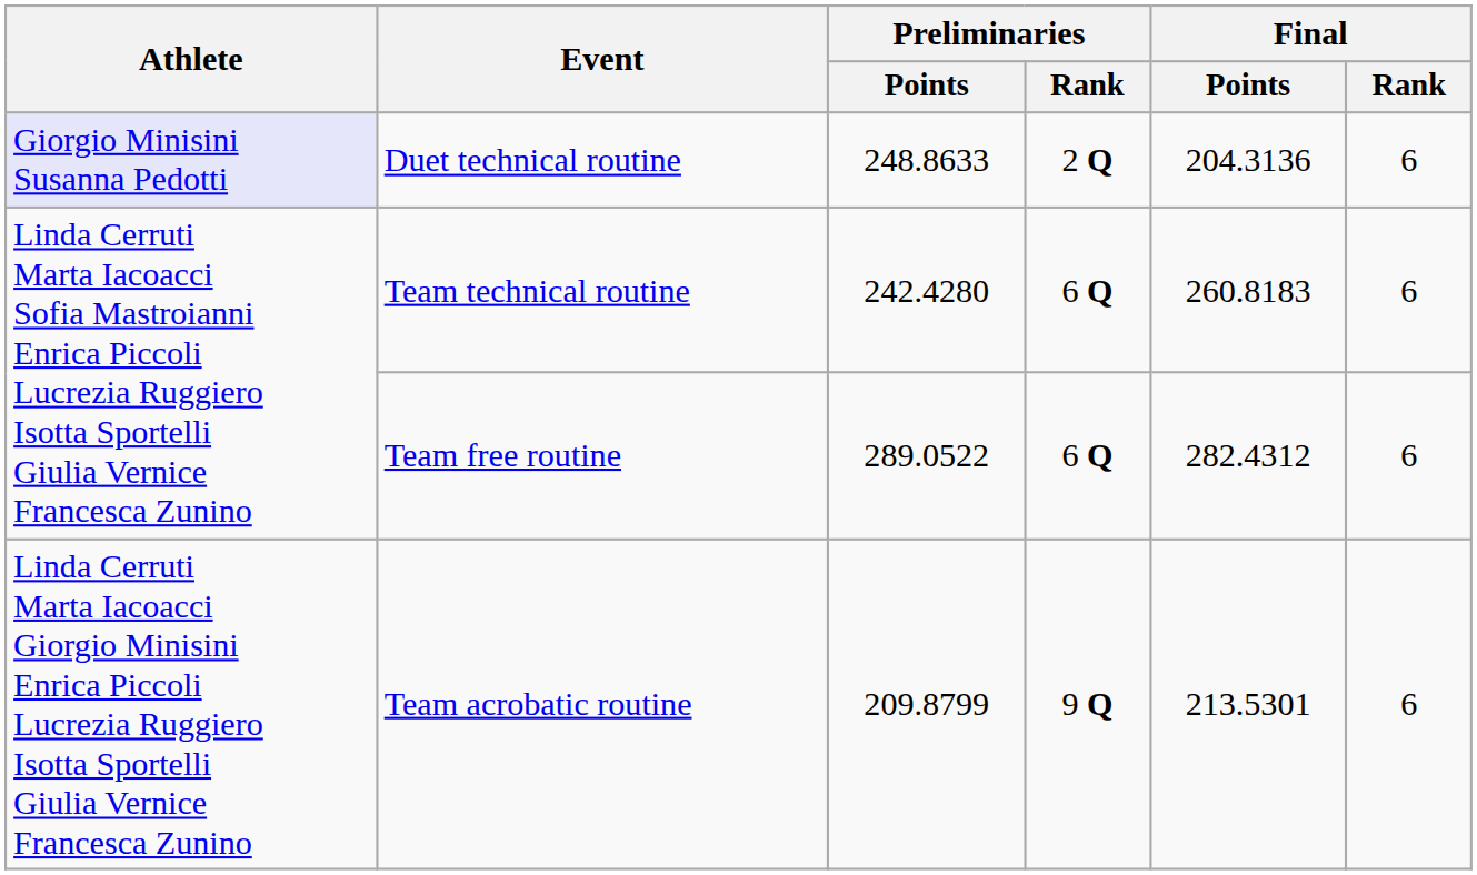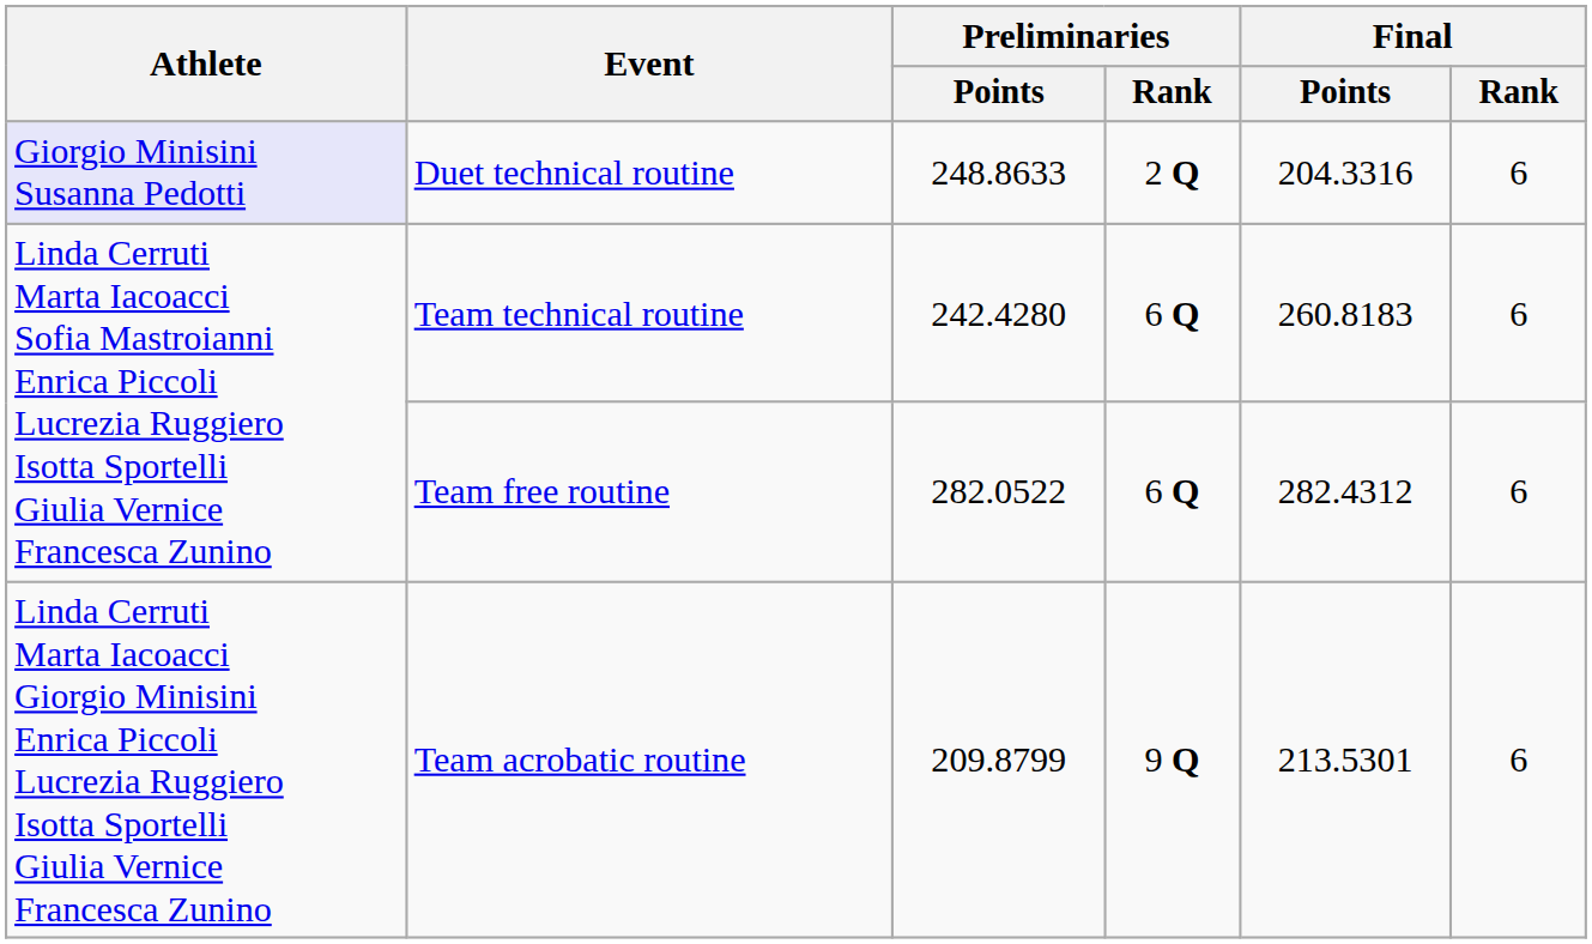 <table class="wikitable" style="text-align:center; font-size:90%; width:50%;">
 <tr>
 <th rowspan="2">Athlete</th>
 <th rowspan="2">Event</th>
 <th colspan="2">Preliminaries</th>
 <th colspan="2">Final</th>
 </tr>
 <tr style="font-size:95%">
 <th>Points</th>
 <th>Rank</th>
 <th>Points</th>
 <th>Rank</th>
 </tr>
 <tr>
 <td align=left style="background: lavender;"><a href='#'>Giorgio Minisini</a><br><a href='#'>Susanna Pedotti</a></td>
 <td align=left><a href='#'>Duet technical routine</a></td>
 <td>248.8633</td>
 <td>2 <strong>Q</strong></td>
-<td>204.3136</td>
+<td>204.3316</td>
 <td>6</td>
 </tr>
 <tr>
 <td align=left rowspan=2><a href='#'>Linda Cerruti</a><br><a href='#'>Marta Iacoacci</a><br><a href='#'>Sofia Mastroianni</a><br><a href='#'>Enrica Piccoli</a><br><a href='#'>Lucrezia Ruggiero</a><br><a href='#'>Isotta Sportelli</a><br><a href='#'>Giulia Vernice</a><br><a href='#'>Francesca Zunino</a></td>
 <td align=left><a href='#'>Team technical routine</a></td>
 <td>242.4280</td>
 <td>6 <strong>Q</strong></td>
 <td>260.8183</td>
 <td>6</td>
 </tr>
 <tr>
 <td align=left><a href='#'>Team free routine</a></td>
-<td>289.0522</td>
+<td>282.0522</td>
 <td>6 <strong>Q</strong></td>
 <td>282.4312</td>
 <td>6</td>
 </tr>
 <tr>
 <td align=left><a href='#'>Linda Cerruti</a><br><a href='#'>Marta Iacoacci</a><br><a href='#'>Giorgio Minisini</a><br><a href='#'>Enrica Piccoli</a><br><a href='#'>Lucrezia Ruggiero</a><br><a href='#'>Isotta Sportelli</a><br><a href='#'>Giulia Vernice</a><br><a href='#'>Francesca Zunino</a></td>
 <td align=left><a href='#'>Team acrobatic routine</a></td>
 <td>209.8799</td>
 <td>9 <strong>Q</strong></td>
 <td>213.5301</td>
 <td>6</td>
 </tr>
 </table>
